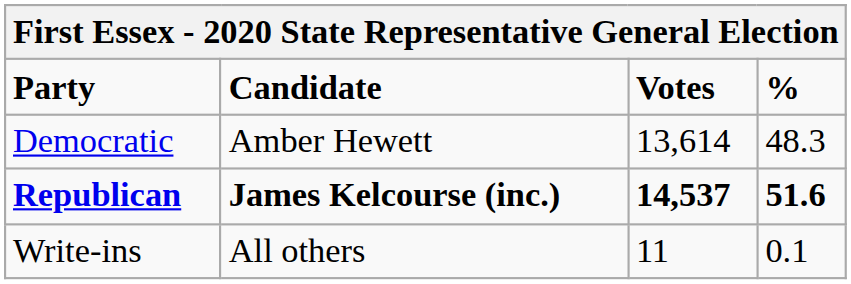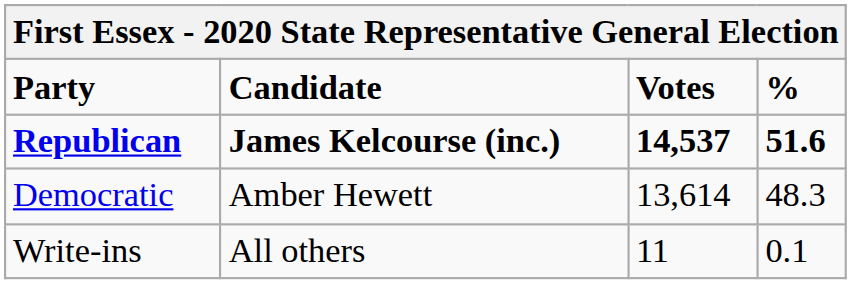 <table class="wikitable">
 <tr>
 <th colspan="4">First Essex - 2020 State Representative General Election</th>
 </tr>
 <tr>
 <td><strong>Party</strong></td>
 <td><strong>Candidate</strong></td>
 <td><strong>Votes</strong></td>
 <td><strong>%</strong></td>
 </tr>
 <tr>
+<td><strong><a href='#'>Republican</a></strong></td>
+<td><strong>James Kelcourse (inc.)</strong></td>
+<td><strong>14,537</strong></td>
+<td><strong>51.6</strong></td>
+</tr>
+<tr>
 <td><a href='#'>Democratic</a></td>
 <td>Amber Hewett</td>
 <td>13,614</td>
 <td>48.3</td>
-</tr>
-<tr>
-<td><strong><a href='#'>Republican</a></strong></td>
-<td><strong>James Kelcourse (inc.)</strong></td>
-<td><strong>14,537</strong></td>
-<td><strong>51.6</strong></td>
 </tr>
 <tr>
 <td>Write-ins</td>
 <td>All others</td>
 <td>11</td>
 <td>0.1</td>
 </tr>
 </table>
